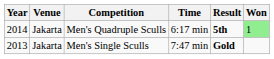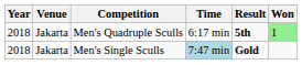 <table class="wikitable">
 <tr>
 <th>Year</th>
 <th>Venue</th>
 <th>Competition</th>
 <th>Time</th>
 <th>Result</th>
 <th>Won</th>
 </tr>
 <tr>
-<td>2014</td>
+<td>2018</td>
 <td>Jakarta</td>
 <td>Men's Quadruple Sculls</td>
 <td>6:17 min</td>
 <td><strong>5th</strong></td>
 <td style="background: lightgreen;">1</td>
 </tr>
 <tr>
-<td>2013</td>
+<td>2018</td>
 <td>Jakarta</td>
 <td>Men's Single Sculls</td>
-<td>7:47 min</td>
+<td style="background: lightblue;">7:47 min</td>
 <td><strong>Gold</strong></td>
 <td></td>
 </tr>
 </table>
